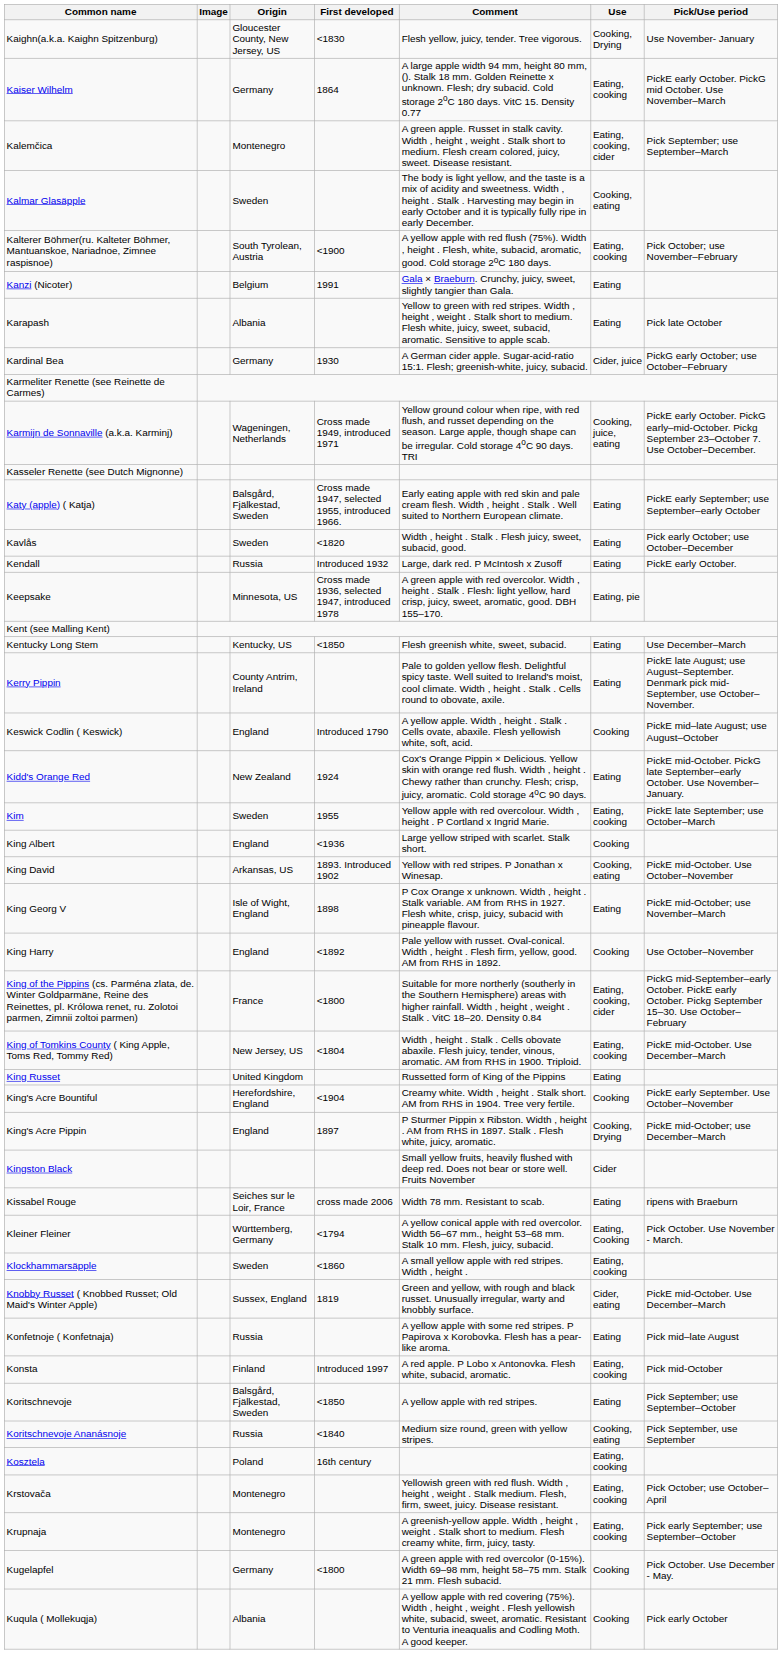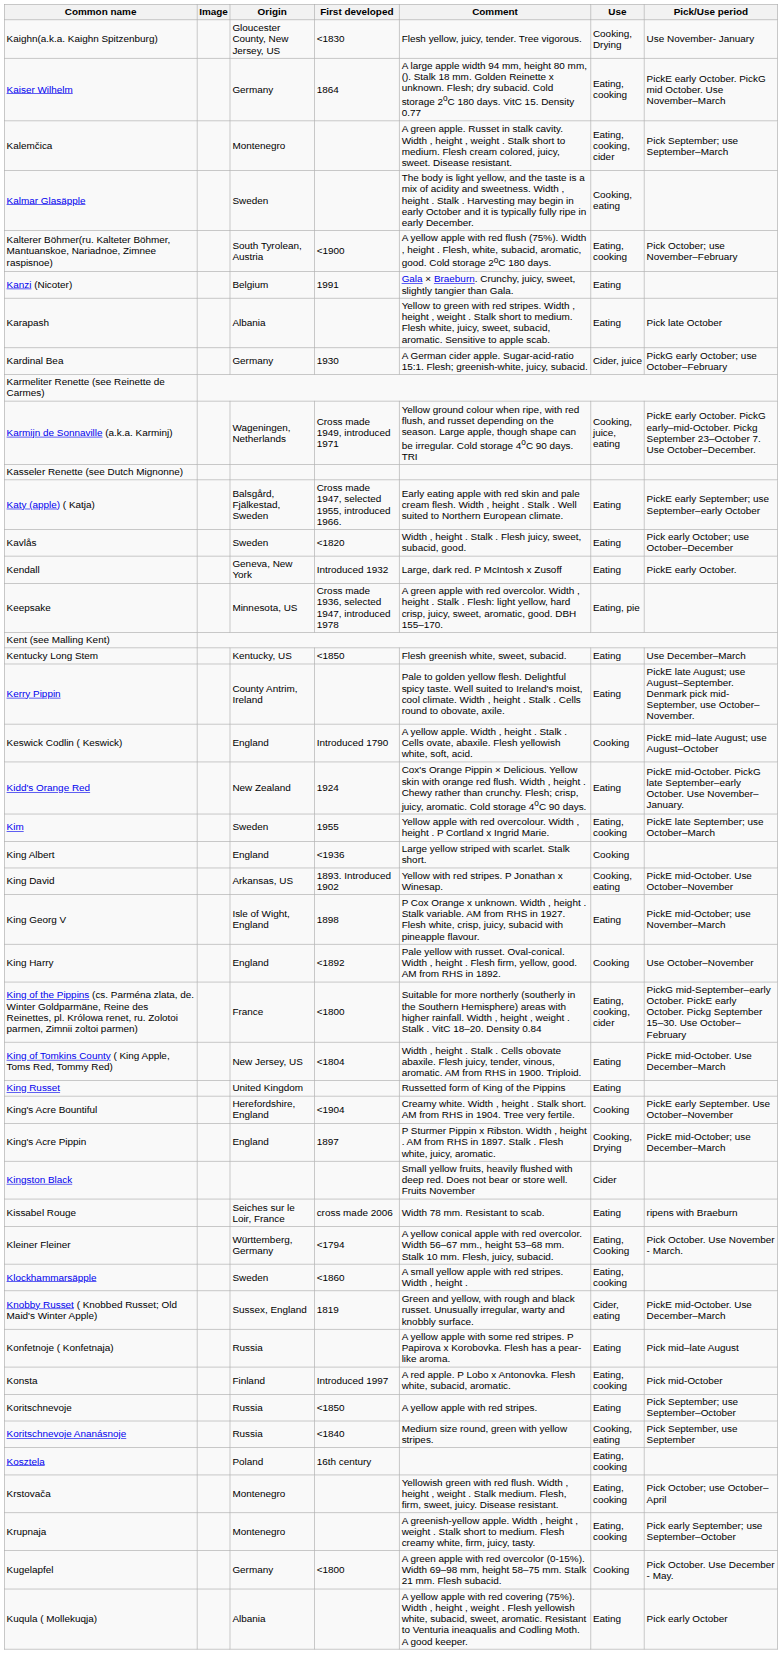 <table class="wikitable sortable">
 <tr>
 <th>Common name</th>
 <th>Image</th>
 <th>Origin</th>
 <th>First developed</th>
 <th>Comment</th>
 <th>Use</th>
 <th>Pick/Use period</th>
 </tr>
 <tr>
 <td>Kaighn(a.k.a. Kaighn Spitzenburg)</td>
 <td></td>
 <td>Gloucester County, New Jersey, US</td>
 <td><1830</td>
 <td>Flesh yellow, juicy, tender. Tree vigorous.</td>
 <td>Cooking, Drying</td>
 <td>Use November- January</td>
 </tr>
 <tr>
 <td><a href='#'>Kaiser Wilhelm</a></td>
 <td></td>
 <td>Germany</td>
 <td>1864</td>
 <td>A large apple width 94 mm, height 80 mm,(). Stalk 18 mm. Golden Reinette x unknown. Flesh; dry subacid. Cold storage 2<sup>o</sup>C 180 days. VitC 15. Density 0.77</td>
 <td>Eating, cooking</td>
 <td>PickE early October. PickG mid October.  Use November–March</td>
 </tr>
 <tr>
 <td>Kalemčica</td>
 <td></td>
 <td>Montenegro</td>
 <td></td>
 <td>A green apple. Russet in stalk cavity. Width , height , weight . Stalk short to medium. Flesh cream colored, juicy, sweet. Disease resistant.</td>
 <td>Eating, cooking, cider</td>
 <td>Pick September; use September–March</td>
 </tr>
 <tr>
 <td><a href='#'>Kalmar Glasäpple</a></td>
 <td></td>
 <td>Sweden</td>
 <td></td>
 <td>The body is light yellow, and the taste is a mix of acidity and sweetness. Width , height . Stalk . Harvesting may begin in early October and it is typically fully ripe in early December.</td>
 <td>Cooking, eating</td>
 <td></td>
 </tr>
 <tr>
 <td>Kalterer Böhmer(ru. Kalteter Böhmer, Mantuanskoe, Nariadnoe, Zimnee raspisnoe)</td>
 <td></td>
 <td>South Tyrolean, Austria</td>
 <td><1900</td>
 <td>A yellow apple with red flush (75%). Width , height . Flesh, white, subacid, aromatic, good. Cold storage 2<sup>o</sup>C 180 days.</td>
 <td>Eating, cooking</td>
 <td>Pick October; use November–February</td>
 </tr>
 <tr>
 <td><a href='#'>Kanzi</a> (Nicoter)</td>
 <td></td>
 <td>Belgium</td>
 <td>1991</td>
 <td><a href='#'>Gala</a> × <a href='#'>Braeburn</a>. Crunchy, juicy, sweet, slightly tangier than Gala.</td>
 <td>Eating</td>
 <td></td>
 </tr>
 <tr>
 <td>Karapash</td>
 <td></td>
 <td>Albania</td>
 <td></td>
 <td>Yellow to green with red stripes. Width , height , weight . Stalk short to medium. Flesh white, juicy, sweet, subacid, aromatic. Sensitive to apple scab.</td>
 <td>Eating</td>
 <td>Pick late October</td>
 </tr>
 <tr>
 <td>Kardinal Bea</td>
 <td></td>
 <td>Germany</td>
 <td>1930</td>
 <td>A German cider apple. Sugar-acid-ratio 15:1. Flesh; greenish-white, juicy, subacid.</td>
 <td>Cider, juice</td>
 <td>PickG early October; use October–February</td>
 </tr>
 <tr>
 <td>Karmeliter Renette (see Reinette de Carmes)</td>
 </tr>
 <tr>
 <td><a href='#'>Karmijn de Sonnaville</a> (a.k.a. Karminj)</td>
 <td></td>
 <td>Wageningen, Netherlands</td>
 <td>Cross made 1949, introduced 1971</td>
 <td>Yellow ground colour when ripe, with red flush, and russet depending on the season. Large apple, though shape can be irregular. Cold storage 4<sup>o</sup>C 90 days. TRI</td>
 <td>Cooking, juice, eating</td>
 <td>PickE early October. PickG early–mid-October. Pickg September 23–October 7. Use October–December.</td>
 </tr>
 <tr>
 <td>Kasseler Renette (see Dutch Mignonne)</td>
 <td></td>
 <td></td>
 <td></td>
 <td></td>
 <td></td>
 <td></td>
 </tr>
 <tr>
 <td><a href='#'>Katy (apple)</a> ( Katja)</td>
 <td></td>
 <td>Balsgård, Fjälkestad, Sweden</td>
 <td>Cross made 1947, selected 1955, introduced 1966.</td>
 <td>Early eating apple with red skin and pale cream flesh. Width , height . Stalk . Well suited to Northern European climate.</td>
 <td>Eating</td>
 <td>PickE early September; use September–early October</td>
 </tr>
 <tr>
 <td>Kavlås</td>
 <td></td>
 <td>Sweden</td>
 <td><1820</td>
 <td>Width , height . Stalk . Flesh juicy, sweet, subacid, good.</td>
 <td>Eating</td>
 <td>Pick early October; use October–December</td>
 </tr>
 <tr>
 <td>Kendall</td>
 <td></td>
-<td>Russia</td>
+<td>Geneva, New York</td>
 <td>Introduced 1932</td>
 <td>Large, dark red. P McIntosh x Zusoff</td>
 <td>Eating</td>
 <td>PickE early October.</td>
 </tr>
 <tr>
 <td>Keepsake</td>
 <td></td>
 <td>Minnesota, US</td>
 <td>Cross made 1936, selected 1947, introduced 1978</td>
 <td>A green apple with red overcolor. Width , height . Stalk . Flesh: light yellow, hard crisp, juicy, sweet, aromatic, good. DBH 155–170.</td>
 <td>Eating, pie</td>
 <td></td>
 </tr>
 <tr>
 <td>Kent (see Malling Kent)</td>
 </tr>
 <tr>
 <td>Kentucky Long Stem</td>
 <td></td>
 <td>Kentucky, US</td>
 <td><1850</td>
 <td>Flesh greenish white, sweet, subacid.</td>
 <td>Eating</td>
 <td>Use December–March</td>
 </tr>
 <tr>
 <td><a href='#'>Kerry Pippin</a></td>
 <td></td>
 <td>County Antrim, Ireland</td>
 <td></td>
 <td>Pale to golden yellow flesh. Delightful spicy taste. Well suited to Ireland's moist, cool climate. Width , height . Stalk . Cells round to obovate, axile.</td>
 <td>Eating</td>
 <td>PickE late August; use August–September. Denmark pick mid-September, use October–November.</td>
 </tr>
 <tr>
 <td>Keswick Codlin ( Keswick)</td>
 <td></td>
 <td>England</td>
 <td>Introduced 1790</td>
 <td>A yellow apple. Width , height . Stalk . Cells ovate, abaxile. Flesh yellowish white, soft, acid.</td>
 <td>Cooking</td>
 <td>PickE mid–late August; use August–October</td>
 </tr>
 <tr>
 <td><a href='#'>Kidd's Orange Red</a> </td>
 <td></td>
 <td>New Zealand</td>
 <td>1924</td>
 <td>Cox's Orange Pippin × Delicious. Yellow skin with orange red flush. Width , height . Chewy rather than crunchy. Flesh; crisp, juicy, aromatic. Cold storage 4<sup>o</sup>C 90 days.</td>
 <td>Eating</td>
 <td>PickE mid-October. PickG late September–early October. Use November–January.</td>
 </tr>
 <tr>
 <td><a href='#'>Kim</a></td>
 <td></td>
 <td>Sweden</td>
 <td>1955</td>
 <td>Yellow apple with red overcolour. Width , height . P Cortland x Ingrid Marie.</td>
 <td>Eating, cooking</td>
 <td>PickE late September; use October–March</td>
 </tr>
 <tr>
 <td>King Albert</td>
 <td></td>
 <td>England</td>
 <td><1936</td>
 <td>Large yellow striped with scarlet. Stalk short.</td>
 <td>Cooking</td>
 <td></td>
 </tr>
 <tr>
 <td>King David</td>
 <td></td>
 <td>Arkansas, US</td>
 <td>1893. Introduced 1902</td>
 <td>Yellow with red stripes. P Jonathan x Winesap.</td>
 <td>Cooking, eating</td>
 <td>PickE mid-October. Use October–November</td>
 </tr>
 <tr>
 <td>King Georg V</td>
 <td></td>
 <td>Isle of Wight, England</td>
 <td>1898</td>
 <td>P Cox Orange x unknown. Width , height . Stalk variable. AM from RHS in 1927. Flesh white, crisp, juicy, subacid with pineapple flavour.</td>
 <td>Eating</td>
 <td>PickE mid-October; use November–March</td>
 </tr>
 <tr>
 <td>King Harry</td>
 <td></td>
 <td>England</td>
 <td><1892</td>
 <td>Pale yellow with russet. Oval-conical. Width , height . Flesh firm, yellow, good. AM from RHS in 1892.</td>
 <td>Cooking</td>
 <td>Use October–November</td>
 </tr>
 <tr>
 <td><a href='#'>King of the Pippins</a> (cs. Parména zlata, de. Winter Goldparmäne,  Reine des Reinettes, pl. Królowa renet, ru. Zolotoi parmen, Zimnii zoltoi parmen) </td>
 <td></td>
 <td>France</td>
 <td><1800</td>
 <td>Suitable for more northerly (southerly in the Southern Hemisphere) areas with higher rainfall. Width , height , weight . Stalk . VitC 18–20. Density 0.84</td>
 <td>Eating, cooking, cider</td>
 <td>PickG mid-September–early October. PickE early October. Pickg September 15–30. Use October–February</td>
 </tr>
 <tr>
 <td><a href='#'>King of Tomkins County</a> ( King Apple, Toms Red, Tommy Red)</td>
 <td></td>
 <td>New Jersey, US</td>
 <td><1804</td>
 <td>Width , height . Stalk . Cells obovate abaxile. Flesh juicy, tender, vinous, aromatic. AM from RHS in 1900. Triploid.</td>
-<td>Eating, cooking</td>
+<td>Eating</td>
 <td>PickE mid-October. Use December–March</td>
 </tr>
 <tr>
 <td><a href='#'>King Russet</a> </td>
 <td></td>
 <td>United Kingdom</td>
 <td></td>
 <td>Russetted form of King of the Pippins</td>
 <td>Eating</td>
 <td></td>
 </tr>
 <tr>
 <td>King's Acre Bountiful</td>
 <td></td>
 <td>Herefordshire, England</td>
 <td><1904</td>
 <td>Creamy white. Width , height . Stalk short. AM from RHS in 1904. Tree very fertile.</td>
 <td>Cooking</td>
 <td>PickE early September. Use October–November</td>
 </tr>
 <tr>
 <td>King's Acre Pippin</td>
 <td></td>
 <td>England</td>
 <td>1897</td>
 <td>P Sturmer Pippin x Ribston. Width , height . AM from RHS in 1897. Stalk . Flesh white, juicy, aromatic.</td>
 <td>Cooking, Drying</td>
 <td>PickE mid-October; use December–March</td>
 </tr>
 <tr>
 <td><a href='#'>Kingston Black</a> </td>
 <td></td>
 <td></td>
 <td></td>
 <td>Small yellow fruits, heavily flushed with deep red. Does not bear or store well. Fruits November</td>
 <td>Cider</td>
 <td></td>
 </tr>
 <tr>
 <td>Kissabel Rouge</td>
 <td></td>
 <td>Seiches sur le Loir, France</td>
 <td>cross made 2006</td>
 <td>Width 78 mm. Resistant to scab.</td>
 <td>Eating</td>
 <td>ripens with Braeburn</td>
 </tr>
 <tr>
 <td>Kleiner Fleiner</td>
 <td></td>
 <td>Württemberg, Germany</td>
 <td><1794</td>
 <td>A yellow conical apple with red overcolor. Width 56–67 mm., height 53–68 mm. Stalk 10 mm. Flesh, juicy, subacid.</td>
 <td>Eating, Cooking</td>
 <td>Pick October. Use November - March.</td>
 </tr>
 <tr>
 <td><a href='#'>Klockhammarsäpple</a></td>
 <td></td>
 <td>Sweden</td>
 <td><1860</td>
 <td>A small yellow apple with red stripes. Width , height .</td>
 <td>Eating, cooking</td>
 <td></td>
 </tr>
 <tr>
 <td><a href='#'>Knobby Russet</a> ( Knobbed Russet; Old Maid's Winter Apple)</td>
 <td></td>
 <td>Sussex, England</td>
 <td>1819</td>
 <td>Green and yellow, with rough and black russet. Unusually irregular, warty and knobbly surface.</td>
 <td>Cider, eating</td>
 <td>PickE mid-October. Use December–March</td>
 </tr>
 <tr>
 <td>Konfetnoje ( Konfetnaja)</td>
 <td></td>
 <td>Russia</td>
 <td></td>
 <td>A yellow apple with some red stripes. P Papirova x Korobovka. Flesh has a pear-like aroma.</td>
 <td>Eating</td>
 <td>Pick mid–late August</td>
 </tr>
 <tr>
 <td>Konsta</td>
 <td></td>
 <td>Finland</td>
 <td>Introduced 1997</td>
 <td>A red apple. P Lobo x Antonovka. Flesh white, subacid, aromatic.</td>
 <td>Eating, cooking</td>
 <td>Pick mid-October</td>
 </tr>
 <tr>
 <td>Koritschnevoje</td>
 <td></td>
-<td>Balsgård, Fjälkestad, Sweden</td>
+<td>Russia</td>
 <td><1850</td>
 <td>A yellow apple with red stripes.</td>
 <td>Eating</td>
 <td>Pick September; use September–October</td>
 </tr>
 <tr>
 <td><a href='#'>Koritschnevoje Ananásnoje</a></td>
 <td></td>
 <td>Russia</td>
 <td><1840</td>
 <td>Medium size round, green with yellow stripes.</td>
 <td>Cooking, eating</td>
 <td>Pick September, use September</td>
 </tr>
 <tr>
 <td><a href='#'>Kosztela</a></td>
 <td></td>
 <td>Poland</td>
 <td>16th century</td>
 <td></td>
 <td>Eating, cooking</td>
 <td></td>
 </tr>
 <tr>
 <td>Krstovača</td>
 <td></td>
 <td>Montenegro</td>
 <td></td>
 <td>Yellowish green with red flush. Width , height , weight . Stalk medium. Flesh, firm, sweet, juicy. Disease resistant.</td>
 <td>Eating, cooking</td>
 <td>Pick October; use October–April</td>
 </tr>
 <tr>
 <td>Krupnaja</td>
 <td></td>
 <td>Montenegro</td>
 <td></td>
 <td>A greenish-yellow apple. Width , height , weight . Stalk short to medium. Flesh creamy white, firm, juicy, tasty.</td>
 <td>Eating, cooking</td>
 <td>Pick early September; use September–October</td>
 </tr>
 <tr>
 <td>Kugelapfel</td>
 <td></td>
 <td>Germany</td>
 <td><1800</td>
 <td>A green apple with red overcolor (0-15%). Width 69–98 mm, height 58–75 mm. Stalk 21 mm. Flesh subacid.</td>
 <td>Cooking</td>
 <td>Pick October. Use December - May.</td>
 </tr>
 <tr>
 <td>Kuqula ( Mollekuqja)</td>
 <td></td>
 <td>Albania</td>
 <td></td>
 <td>A yellow apple with red covering (75%). Width , height , weight . Flesh yellowish white, subacid, sweet, aromatic. Resistant to Venturia ineaqualis and Codling Moth. A good keeper.</td>
-<td>Cooking</td>
+<td>Eating</td>
 <td>Pick early October</td>
 </tr>
 </table>
